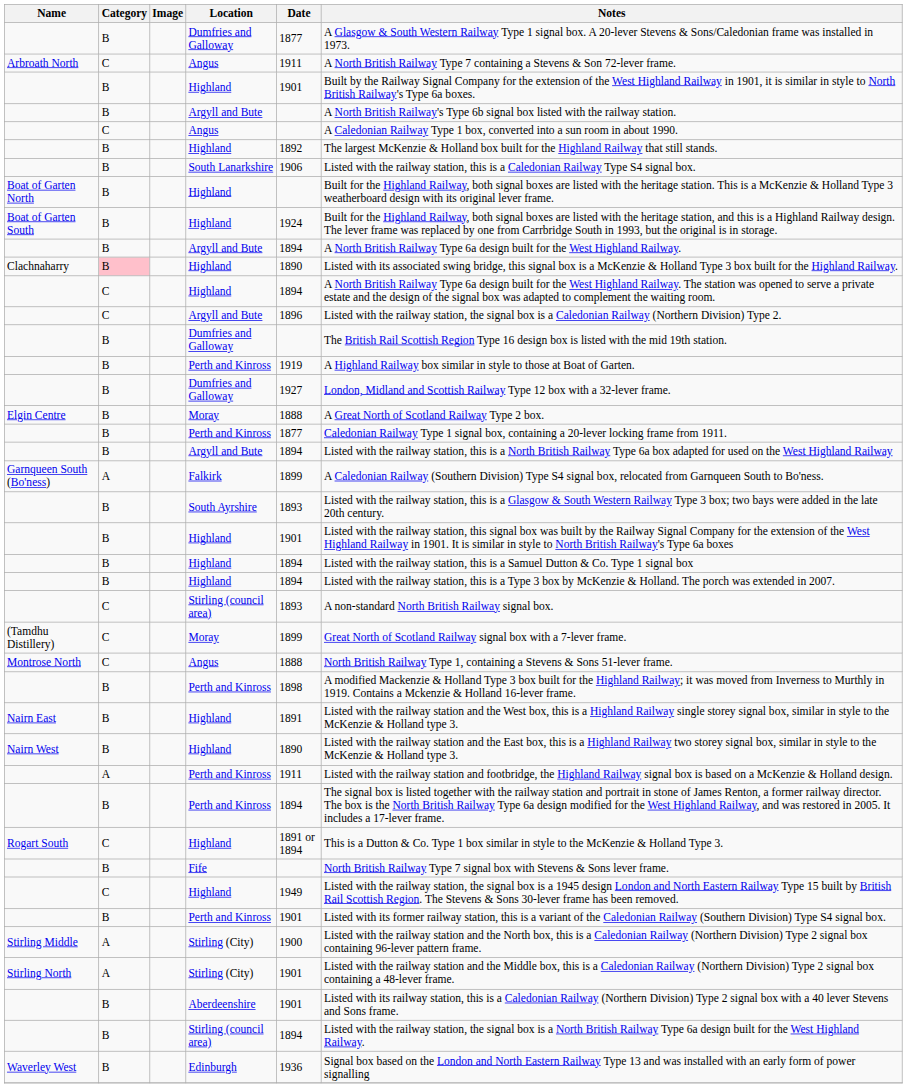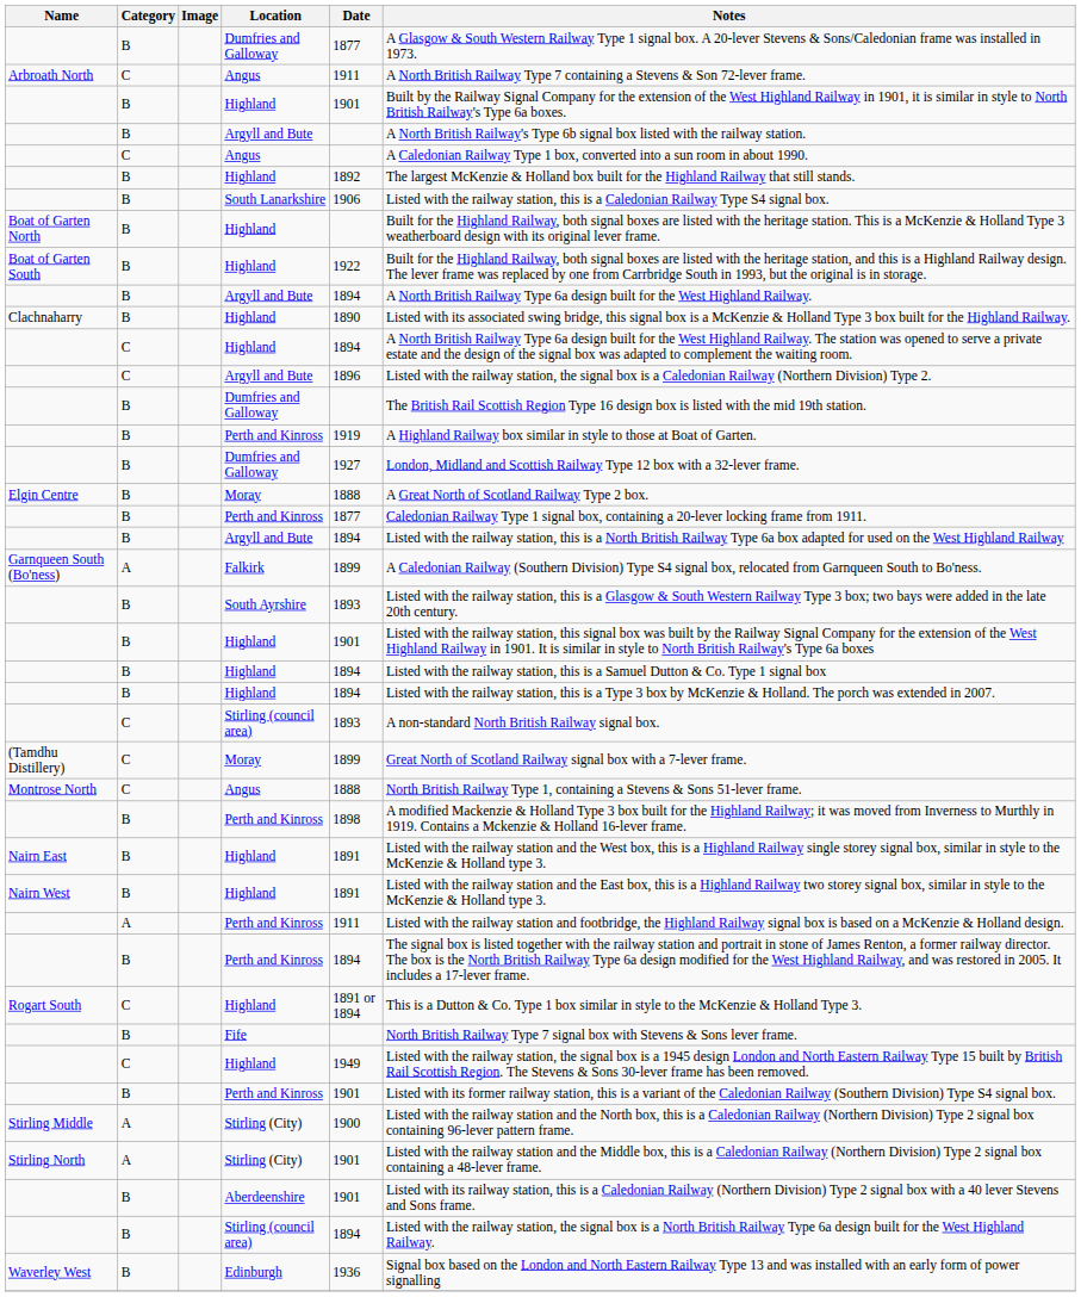 <table class="wikitable sortable plainlinks center">
 <tr>
 <th>Name</th>
 <th>Category</th>
 <th scope="colspan" class="unsortable">Image</th>
 <th>Location</th>
 <th>Date</th>
 <th scope="colspan" class="unsortable">Notes</th>
 </tr>
 <tr>
 <td></td>
 <td>B</td>
 <td></td>
 <td><a href='#'>Dumfries and Galloway</a> </td>
 <td>1877</td>
 <td>A <a href='#'>Glasgow & South Western Railway</a> Type 1 signal box. A 20-lever Stevens & Sons/Caledonian frame was installed in 1973.</td>
 </tr>
 <tr>
 <td><a href='#'>Arbroath North</a></td>
 <td>C</td>
 <td></td>
 <td><a href='#'>Angus</a> </td>
 <td>1911</td>
 <td>A <a href='#'>North British Railway</a> Type 7 containing a Stevens & Son 72-lever frame.</td>
 </tr>
 <tr>
 <td></td>
 <td>B</td>
 <td></td>
 <td><a href='#'>Highland</a> </td>
 <td>1901</td>
 <td>Built by the Railway Signal Company for the extension of the <a href='#'>West Highland Railway</a> in 1901, it is similar in style to <a href='#'>North British Railway</a>'s Type 6a boxes.</td>
 </tr>
 <tr>
 <td></td>
 <td>B</td>
 <td></td>
 <td><a href='#'>Argyll and Bute</a></td>
 <td></td>
 <td>A <a href='#'>North British Railway</a>'s Type 6b signal box listed with the railway station.</td>
 </tr>
 <tr>
 <td></td>
 <td>C</td>
 <td></td>
 <td><a href='#'>Angus</a> </td>
 <td></td>
 <td>A <a href='#'>Caledonian Railway</a> Type 1 box, converted into a sun room in about 1990.</td>
 </tr>
 <tr>
 <td></td>
 <td>B</td>
 <td></td>
 <td><a href='#'>Highland</a> </td>
 <td>1892</td>
 <td>The largest McKenzie & Holland box built for the <a href='#'>Highland Railway</a> that still stands.</td>
 </tr>
 <tr>
 <td></td>
 <td>B</td>
 <td></td>
 <td><a href='#'>South Lanarkshire</a> </td>
 <td>1906</td>
 <td>Listed with the railway station, this is a <a href='#'>Caledonian Railway</a> Type S4 signal box.</td>
 </tr>
 <tr>
 <td><a href='#'>Boat of Garten North</a></td>
 <td>B</td>
 <td></td>
 <td><a href='#'>Highland</a> </td>
 <td></td>
 <td>Built for the <a href='#'>Highland Railway</a>, both signal boxes are listed with the heritage station. This is a McKenzie & Holland Type 3 weatherboard design with its original lever frame.</td>
 </tr>
 <tr>
 <td><a href='#'>Boat of Garten South</a></td>
 <td>B</td>
 <td></td>
 <td><a href='#'>Highland</a> </td>
-<td>1924</td>
+<td>1922</td>
 <td>Built for the <a href='#'>Highland Railway</a>, both signal boxes are listed with the heritage station, and this is a Highland Railway design. The lever frame was replaced by one from Carrbridge South in 1993, but the original is in storage.</td>
 </tr>
 <tr>
 <td></td>
 <td>B</td>
 <td></td>
 <td><a href='#'>Argyll and Bute</a> </td>
 <td>1894</td>
 <td>A <a href='#'>North British Railway</a> Type 6a design built for the <a href='#'>West Highland Railway</a>.</td>
 </tr>
 <tr>
 <td>Clachnaharry</td>
-<td style="background: pink;">B</td>
+<td>B</td>
 <td></td>
 <td><a href='#'>Highland</a> </td>
 <td>1890</td>
 <td>Listed with its associated swing bridge, this signal box is a McKenzie & Holland Type 3 box built for the <a href='#'>Highland Railway</a>.</td>
 </tr>
 <tr>
 <td></td>
 <td>C</td>
 <td></td>
 <td><a href='#'>Highland</a> </td>
 <td>1894</td>
 <td>A <a href='#'>North British Railway</a> Type 6a design built for the <a href='#'>West Highland Railway</a>. The station was opened to serve a private estate and the design of the signal box was adapted to complement the waiting room.</td>
 </tr>
 <tr>
 <td></td>
 <td>C</td>
 <td></td>
 <td><a href='#'>Argyll and Bute</a> </td>
 <td>1896</td>
 <td>Listed with the railway station,  the signal box is a <a href='#'>Caledonian Railway</a> (Northern Division) Type 2.</td>
 </tr>
 <tr>
 <td></td>
 <td>B</td>
 <td></td>
 <td><a href='#'>Dumfries and Galloway</a> </td>
 <td></td>
 <td>The <a href='#'>British Rail Scottish Region</a> Type 16 design box is listed with the mid 19th station.</td>
 </tr>
 <tr>
 <td></td>
 <td>B</td>
 <td></td>
 <td><a href='#'>Perth and Kinross</a> </td>
 <td>1919</td>
 <td>A <a href='#'>Highland Railway</a> box similar in style to those at Boat of Garten.</td>
 </tr>
 <tr>
 <td></td>
 <td>B</td>
 <td></td>
 <td><a href='#'>Dumfries and Galloway</a> </td>
 <td>1927</td>
 <td><a href='#'>London, Midland and Scottish Railway</a> Type 12 box with a 32-lever frame.</td>
 </tr>
 <tr>
 <td><a href='#'>Elgin Centre</a></td>
 <td>B</td>
 <td></td>
 <td><a href='#'>Moray</a> </td>
 <td>1888</td>
 <td>A <a href='#'>Great North of Scotland Railway</a> Type 2 box.</td>
 </tr>
 <tr>
 <td></td>
 <td>B</td>
 <td></td>
 <td><a href='#'>Perth and Kinross</a> </td>
 <td>1877</td>
 <td><a href='#'>Caledonian Railway</a> Type 1 signal box, containing a 20-lever locking frame from 1911.</td>
 </tr>
 <tr>
 <td></td>
 <td>B</td>
 <td></td>
 <td><a href='#'>Argyll and Bute</a> </td>
 <td>1894</td>
 <td>Listed with the railway station, this is a <a href='#'>North British Railway</a> Type 6a box adapted for used on the <a href='#'>West Highland Railway</a></td>
 </tr>
 <tr>
 <td><a href='#'>Garnqueen South</a> (<a href='#'>Bo'ness</a>)</td>
 <td>A</td>
 <td></td>
 <td><a href='#'>Falkirk</a> </td>
 <td>1899</td>
 <td>A <a href='#'>Caledonian Railway</a> (Southern Division) Type S4 signal box, relocated from Garnqueen South to Bo'ness.</td>
 </tr>
 <tr>
 <td></td>
 <td>B</td>
 <td></td>
 <td><a href='#'>South Ayrshire</a> </td>
 <td>1893</td>
 <td>Listed with the railway station, this is a <a href='#'>Glasgow & South Western Railway</a> Type 3 box; two bays were added in the late 20th century.</td>
 </tr>
 <tr>
 <td></td>
 <td>B</td>
 <td></td>
 <td><a href='#'>Highland</a> </td>
 <td>1901</td>
 <td>Listed with the railway station, this signal box was built by the Railway Signal Company for the extension of the <a href='#'>West Highland Railway</a> in 1901. It is similar in style to <a href='#'>North British Railway</a>'s Type 6a boxes</td>
 </tr>
 <tr>
 <td></td>
 <td>B</td>
 <td></td>
 <td><a href='#'>Highland</a> </td>
 <td>1894</td>
 <td>Listed with the railway station, this is a Samuel Dutton & Co. Type 1 signal box </td>
 </tr>
 <tr>
 <td></td>
 <td>B</td>
 <td></td>
 <td><a href='#'>Highland</a> </td>
 <td>1894</td>
 <td>Listed with the railway station, this is a Type 3 box by McKenzie & Holland. The porch was extended in 2007.</td>
 </tr>
 <tr>
 <td></td>
 <td>C</td>
 <td></td>
 <td><a href='#'>Stirling (council area)</a> </td>
 <td>1893</td>
 <td>A non-standard <a href='#'>North British Railway</a> signal box.</td>
 </tr>
 <tr>
 <td> (Tamdhu Distillery)</td>
 <td>C</td>
 <td></td>
 <td><a href='#'>Moray</a> </td>
 <td>1899</td>
 <td><a href='#'>Great North of Scotland Railway</a> signal box with a 7-lever frame.</td>
 </tr>
 <tr>
 <td><a href='#'>Montrose North</a></td>
 <td>C</td>
 <td></td>
 <td><a href='#'>Angus</a> </td>
 <td>1888</td>
 <td><a href='#'>North British Railway</a> Type 1, containing a Stevens & Sons 51-lever frame.</td>
 </tr>
 <tr>
 <td></td>
 <td>B</td>
 <td></td>
 <td><a href='#'>Perth and Kinross</a> </td>
 <td>1898</td>
 <td>A modified Mackenzie & Holland Type 3 box built for the <a href='#'>Highland Railway</a>; it was moved from Inverness to Murthly in 1919. Contains a Mckenzie & Holland 16-lever frame.</td>
 </tr>
 <tr>
 <td><a href='#'>Nairn East</a></td>
 <td>B</td>
 <td></td>
 <td><a href='#'>Highland</a> </td>
 <td>1891</td>
 <td>Listed with the railway station and the West box, this is a <a href='#'>Highland Railway</a> single storey signal box, similar in style to the McKenzie & Holland type 3.</td>
 </tr>
 <tr>
 <td><a href='#'>Nairn West</a></td>
 <td>B</td>
 <td></td>
 <td><a href='#'>Highland</a> </td>
-<td>1890</td>
+<td>1891</td>
 <td>Listed with the railway station and the East box, this is a <a href='#'>Highland Railway</a> two storey signal box, similar in style to the McKenzie & Holland type 3.</td>
 </tr>
 <tr>
 <td></td>
 <td>A</td>
 <td></td>
 <td><a href='#'>Perth and Kinross</a> </td>
 <td>1911</td>
 <td>Listed with the railway station and footbridge, the <a href='#'>Highland Railway</a> signal box is based on a McKenzie & Holland design.</td>
 </tr>
 <tr>
 <td></td>
 <td>B</td>
 <td></td>
 <td><a href='#'>Perth and Kinross</a> </td>
 <td>1894</td>
 <td>The signal box is listed together with the railway station and portrait in stone of James Renton, a former railway director. The box is the <a href='#'>North British Railway</a> Type 6a design modified for the <a href='#'>West Highland Railway</a>, and was restored in 2005. It includes a 17-lever frame.</td>
 </tr>
 <tr>
 <td><a href='#'>Rogart South</a></td>
 <td>C</td>
 <td></td>
 <td><a href='#'>Highland</a> </td>
 <td>1891 or 1894</td>
 <td>This is a Dutton & Co. Type 1 box similar in style to the McKenzie & Holland Type 3.</td>
 </tr>
 <tr>
 <td></td>
 <td>B</td>
 <td></td>
 <td><a href='#'>Fife</a> </td>
 <td></td>
 <td><a href='#'>North British Railway</a> Type 7 signal box with Stevens & Sons lever frame.</td>
 </tr>
 <tr>
 <td></td>
 <td>C</td>
 <td></td>
 <td><a href='#'>Highland</a> </td>
 <td>1949</td>
 <td>Listed with the railway station, the signal box is a 1945 design <a href='#'>London and North Eastern Railway</a> Type 15 built by <a href='#'>British Rail Scottish Region</a>. The Stevens & Sons 30-lever frame has been removed.</td>
 </tr>
 <tr>
 <td></td>
 <td>B</td>
 <td></td>
 <td><a href='#'>Perth and Kinross</a> </td>
 <td>1901</td>
 <td>Listed with its former railway station, this is a variant of the <a href='#'>Caledonian Railway</a> (Southern Division)  Type S4 signal box.</td>
 </tr>
 <tr>
 <td><a href='#'>Stirling Middle</a></td>
 <td>A</td>
 <td></td>
 <td><a href='#'>Stirling</a> (City) </td>
 <td>1900</td>
 <td>Listed with the railway station and the North box, this is a <a href='#'>Caledonian Railway</a> (Northern Division) Type 2 signal box containing 96-lever pattern frame.</td>
 </tr>
 <tr>
 <td><a href='#'>Stirling North</a></td>
 <td>A</td>
 <td></td>
 <td><a href='#'>Stirling</a> (City) </td>
 <td>1901</td>
 <td>Listed with the railway station and the Middle box, this is a <a href='#'>Caledonian Railway</a> (Northern Division) Type 2 signal box containing a 48-lever frame.</td>
 </tr>
 <tr>
 <td></td>
 <td>B</td>
 <td></td>
 <td><a href='#'>Aberdeenshire</a> </td>
 <td>1901</td>
 <td>Listed with its railway station, this is a <a href='#'>Caledonian Railway</a> (Northern Division) Type 2 signal box with a 40 lever Stevens and Sons frame.</td>
 </tr>
 <tr>
 <td></td>
 <td>B</td>
 <td></td>
 <td><a href='#'>Stirling (council area)</a> </td>
 <td>1894</td>
 <td>Listed with the railway station, the signal box is a <a href='#'>North British Railway</a> Type 6a design built for the <a href='#'>West Highland Railway</a>.</td>
 </tr>
 <tr>
 <td><a href='#'>Waverley West</a></td>
 <td>B</td>
 <td></td>
 <td><a href='#'>Edinburgh</a> </td>
 <td>1936</td>
 <td>Signal box based on the <a href='#'>London and North Eastern Railway</a> Type 13 and was installed with an early form of power signalling </td>
 </tr>
 <tr>
 </tr>
 </table>
